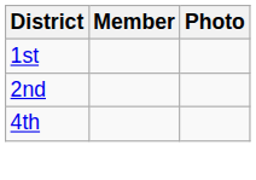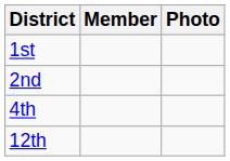 <table class="wikitable sortable">
 <tr>
 <th>District</th>
 <th>Member</th>
 <th>Photo</th>
 </tr>
 <tr>
 <td><a href='#'>1st</a></td>
 <td></td>
 <td></td>
 </tr>
 <tr>
 <td><a href='#'>2nd</a></td>
 <td></td>
 <td></td>
 </tr>
 <tr>
 <td><a href='#'>4th</a></td>
 <td></td>
 <td></td>
 </tr>
+<tr>
+<td><a href='#'>12th</a></td>
+<td></td>
+<td></td>
+</tr>
 </table>
